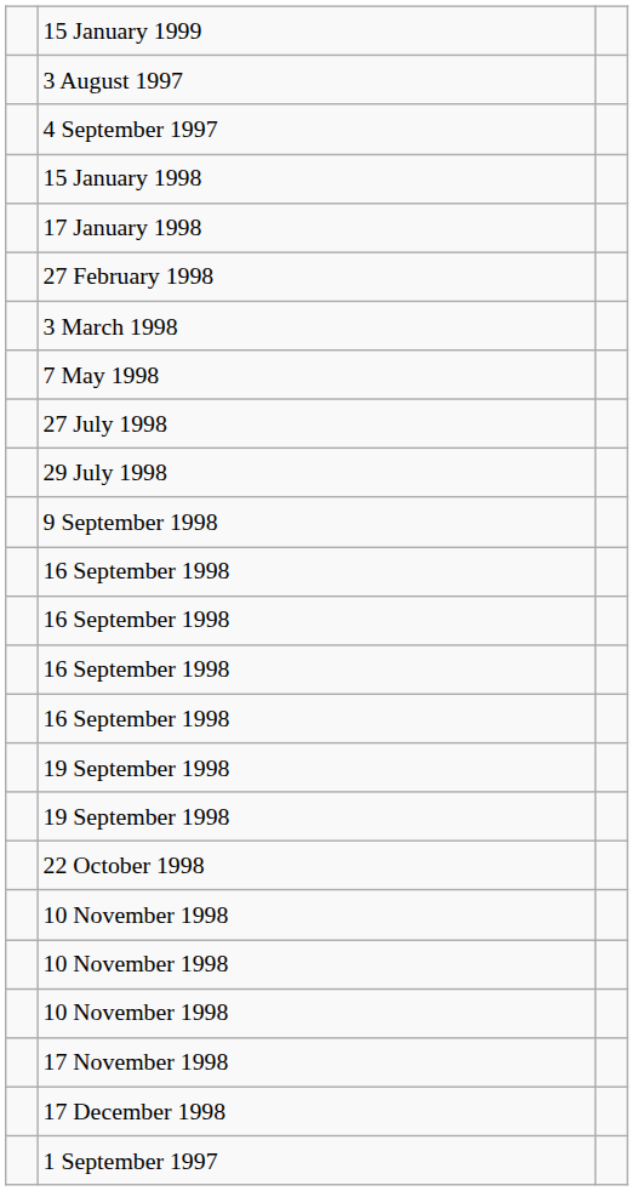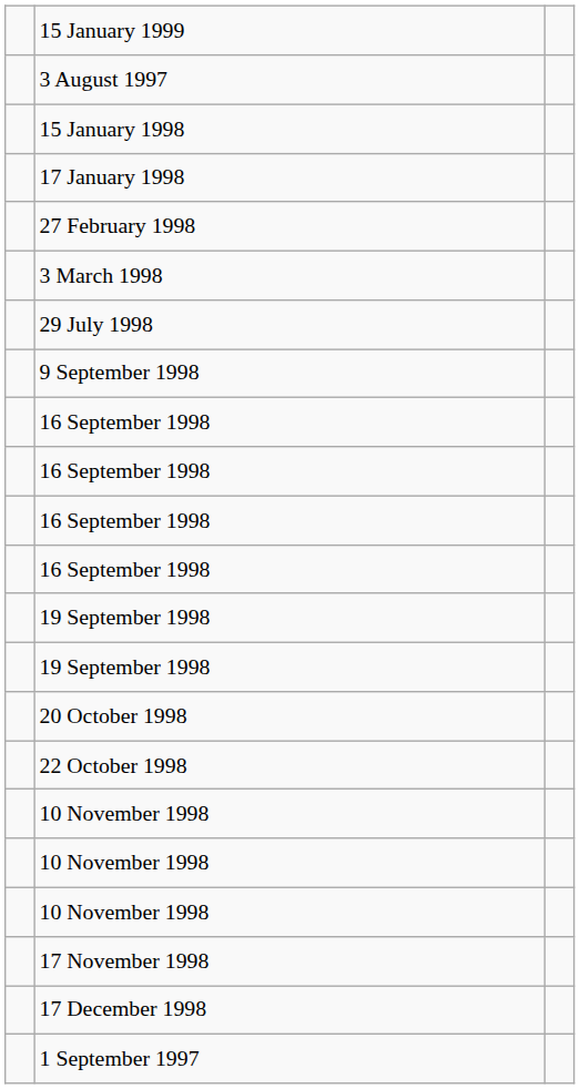 <table class="wikitable" style="font-size: 89%; float: left; width: 26em; margin-right: 1em; height: 700px">
 <tr>
 <td></td>
 <td>15 January 1999</td>
 <td></td>
 </tr>
 <tr>
 <td></td>
 <td>3 August 1997</td>
-<td></td>
-</tr>
-<tr>
-<td></td>
-<td>4 September 1997</td>
 <td></td>
 </tr>
 <tr>
 <td></td>
 <td>15 January 1998</td>
 <td></td>
 </tr>
 <tr>
 <td></td>
 <td>17 January 1998</td>
 <td></td>
 </tr>
 <tr>
 <td></td>
 <td>27 February 1998</td>
 <td></td>
 </tr>
 <tr>
 <td></td>
 <td>3 March 1998</td>
-<td></td>
-</tr>
-<tr>
-<td></td>
-<td>7 May 1998</td>
-<td></td>
-</tr>
-<tr>
-<td></td>
-<td>27 July 1998</td>
 <td></td>
 </tr>
 <tr>
 <td></td>
 <td>29 July 1998</td>
 <td></td>
 </tr>
 <tr>
 <td></td>
 <td>9 September 1998</td>
 <td></td>
 </tr>
 <tr>
 <td></td>
 <td>16 September 1998</td>
 <td></td>
 </tr>
 <tr>
 <td></td>
 <td>16 September 1998</td>
 <td></td>
 </tr>
 <tr>
 <td></td>
 <td>16 September 1998</td>
 <td></td>
 </tr>
 <tr>
 <td></td>
 <td>16 September 1998</td>
 <td></td>
 </tr>
 <tr>
 <td></td>
 <td>19 September 1998</td>
 <td></td>
 </tr>
 <tr>
 <td></td>
 <td>19 September 1998</td>
 <td></td>
 </tr>
 <tr>
 <td></td>
+<td>20 October 1998</td>
+<td></td>
+</tr>
+<tr>
+<td></td>
 <td>22 October 1998</td>
 <td></td>
 </tr>
 <tr>
 <td></td>
 <td>10 November 1998</td>
 <td></td>
 </tr>
 <tr>
 <td></td>
 <td>10 November 1998</td>
 <td></td>
 </tr>
 <tr>
 <td></td>
 <td>10 November 1998</td>
 <td></td>
 </tr>
 <tr>
 <td></td>
 <td>17 November 1998</td>
 <td></td>
 </tr>
 <tr>
 <td></td>
 <td>17 December 1998</td>
 <td></td>
 </tr>
 <tr>
 <td></td>
 <td>1 September 1997</td>
 <td></td>
 </tr>
 </table>
